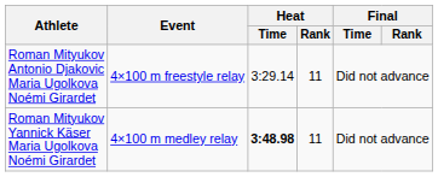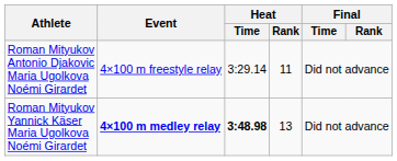 <table class="wikitable" style="text-align:center; font-size:90%">
 <tr>
 <th rowspan=2>Athlete</th>
 <th rowspan=2>Event</th>
 <th colspan=2>Heat</th>
 <th colspan=2>Final</th>
 </tr>
 <tr style="font-size:95%">
 <th>Time</th>
 <th>Rank</th>
 <th>Time</th>
 <th>Rank</th>
 </tr>
 <tr>
 <td align=left><a href='#'>Roman Mityukov</a><br><a href='#'>Antonio Djakovic</a><br><a href='#'>Maria Ugolkova</a><br><a href='#'>Noémi Girardet</a></td>
 <td align=left><a href='#'>4×100 m freestyle relay</a></td>
 <td>3:29.14</td>
 <td>11</td>
 <td colspan=2>Did not advance</td>
 </tr>
 <tr>
 <td align=left><a href='#'>Roman Mityukov</a><br><a href='#'>Yannick Käser</a><br><a href='#'>Maria Ugolkova</a><br><a href='#'>Noémi Girardet</a></td>
-<td align=left><a href='#'>4×100 m medley relay</a></td>
+<td align=left><strong><a href='#'>4×100 m medley relay</a></strong></td>
 <td><strong>3:48.98</strong></td>
-<td>11</td>
+<td>13</td>
 <td colspan=2>Did not advance</td>
 </tr>
 </table>
